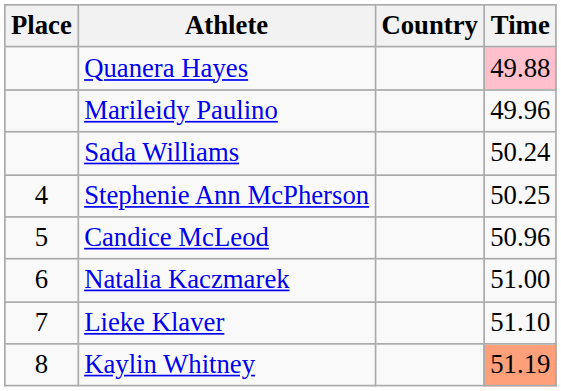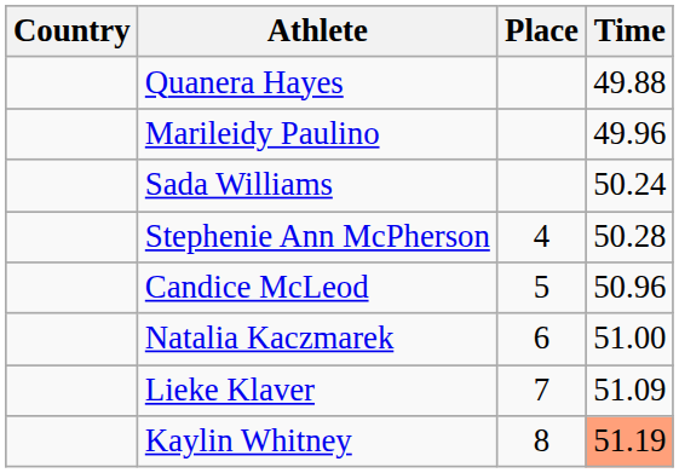 <table class="wikitable">
 <tr>
+<th>Country</th>
+<th>Athlete</th>
 <th>Place</th>
-<th>Athlete</th>
-<th>Country</th>
 <th>Time</th>
 </tr>
 <tr>
+<td></td>
+<td><a href='#'>Quanera Hayes</a></td>
 <td align=center></td>
-<td><a href='#'>Quanera Hayes</a></td>
-<td></td>
-<td style="background: pink;">49.88</td>
+<td>49.88</td>
 </tr>
 <tr>
+<td></td>
+<td><a href='#'>Marileidy Paulino</a></td>
 <td align=center></td>
-<td><a href='#'>Marileidy Paulino</a></td>
-<td></td>
 <td>49.96</td>
 </tr>
 <tr>
+<td></td>
+<td><a href='#'>Sada Williams</a></td>
 <td align=center></td>
-<td><a href='#'>Sada Williams</a></td>
-<td></td>
 <td>50.24</td>
 </tr>
 <tr>
+<td></td>
+<td><a href='#'>Stephenie Ann McPherson</a></td>
 <td align=center>4</td>
-<td><a href='#'>Stephenie Ann McPherson</a></td>
-<td></td>
-<td>50.25</td>
+<td>50.28</td>
 </tr>
 <tr>
+<td></td>
+<td><a href='#'>Candice McLeod</a></td>
 <td align=center>5</td>
-<td><a href='#'>Candice McLeod</a></td>
-<td></td>
 <td>50.96</td>
 </tr>
 <tr>
+<td></td>
+<td><a href='#'>Natalia Kaczmarek</a></td>
 <td align=center>6</td>
-<td><a href='#'>Natalia Kaczmarek</a></td>
-<td></td>
 <td>51.00</td>
 </tr>
 <tr>
+<td></td>
+<td><a href='#'>Lieke Klaver</a></td>
 <td align=center>7</td>
-<td><a href='#'>Lieke Klaver</a></td>
-<td></td>
-<td>51.10</td>
+<td>51.09</td>
 </tr>
 <tr>
+<td></td>
+<td><a href='#'>Kaylin Whitney</a></td>
 <td align=center>8</td>
-<td><a href='#'>Kaylin Whitney</a></td>
-<td></td>
 <td style="background: lightsalmon;">51.19</td>
 </tr>
 </table>
